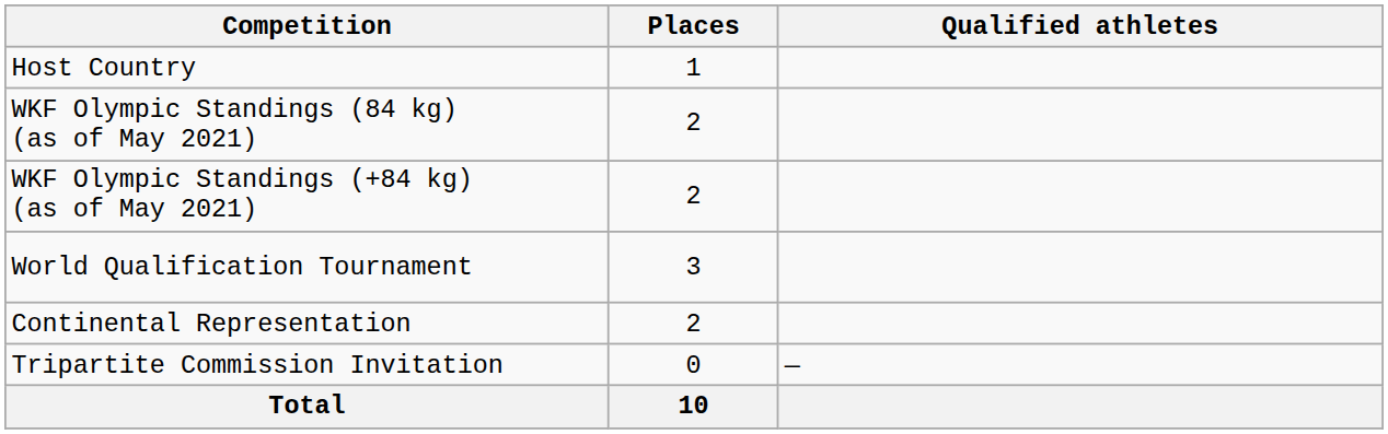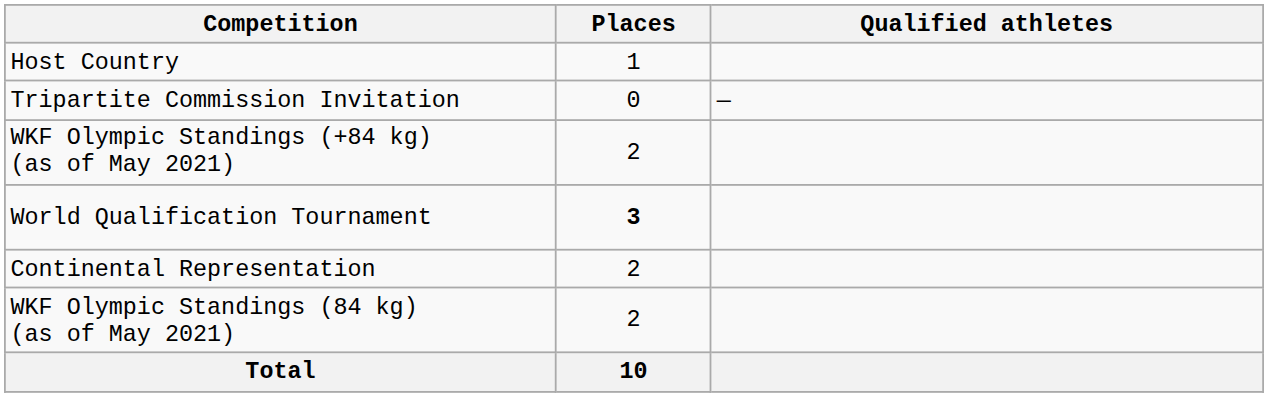 <table class="wikitable">
 <tr>
 <th width=300>Competition</th>
 <th width=80>Places</th>
 <th width=300>Qualified athletes</th>
 </tr>
 <tr>
 <td>Host Country</td>
 <td align=center>1</td>
 <td></td>
 </tr>
 <tr>
-<td>WKF Olympic Standings (84 kg)<br>(as of May 2021)</td>
-<td align=center>2</td>
-<td><br></td>
+<td>Tripartite Commission Invitation</td>
+<td align=center>0</td>
+<td>—</td>
 </tr>
 <tr>
 <td>WKF Olympic Standings (+84 kg)<br>(as of May 2021)</td>
 <td align=center>2</td>
 <td><br></td>
 </tr>
 <tr>
 <td>World Qualification Tournament</td>
-<td align=center>3</td>
+<td align=center><strong>3</strong></td>
 <td><br><br></td>
 </tr>
 <tr>
 <td>Continental Representation</td>
 <td align=center>2</td>
 <td><br></td>
 </tr>
 <tr>
-<td>Tripartite Commission Invitation</td>
-<td align=center>0</td>
-<td>—</td>
+<td>WKF Olympic Standings (84 kg)<br>(as of May 2021)</td>
+<td align=center>2</td>
+<td><br></td>
 </tr>
 <tr>
 <th>Total</th>
 <th>10</th>
 <th></th>
 </tr>
 </table>
